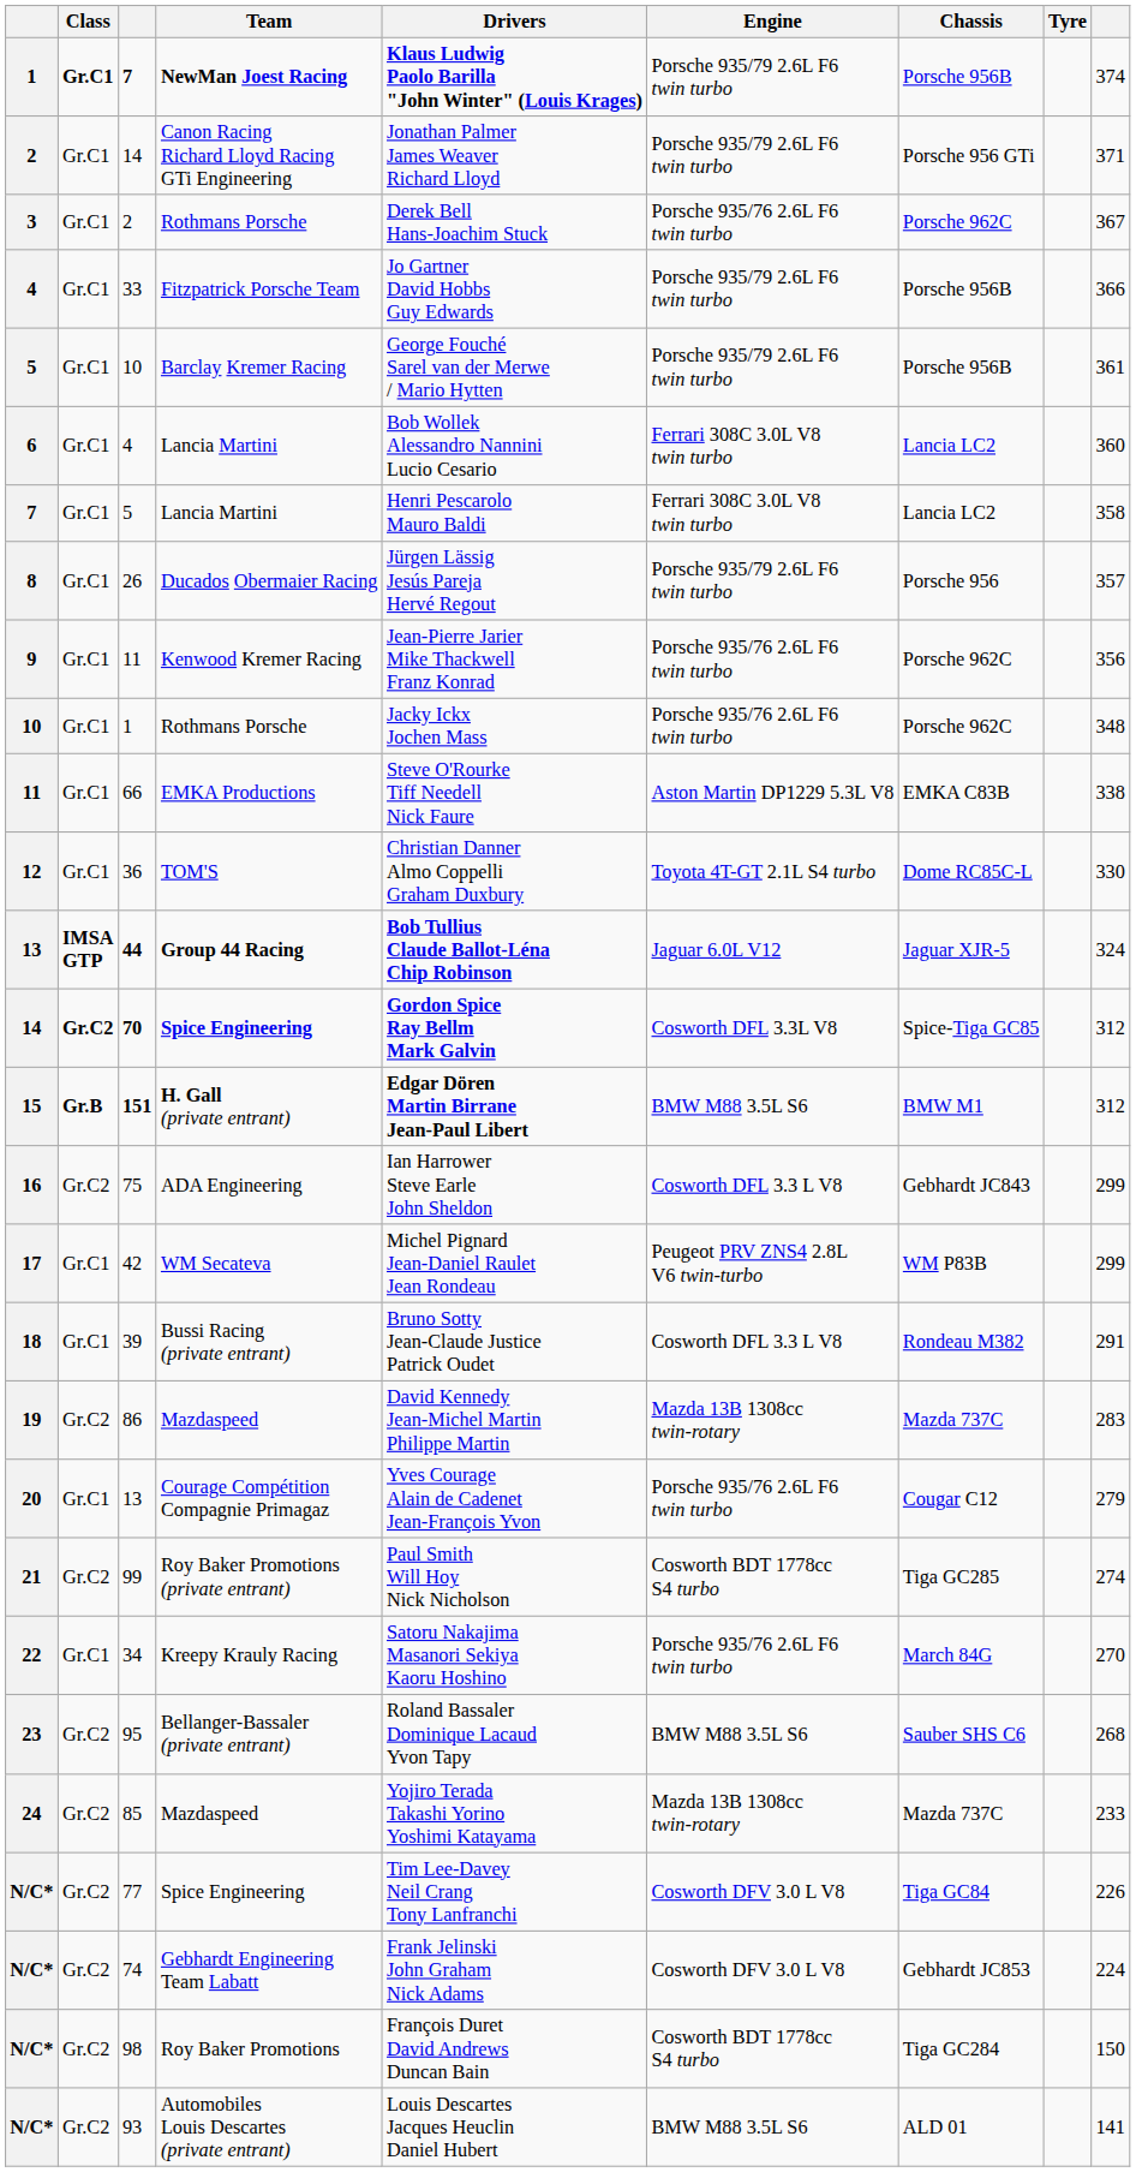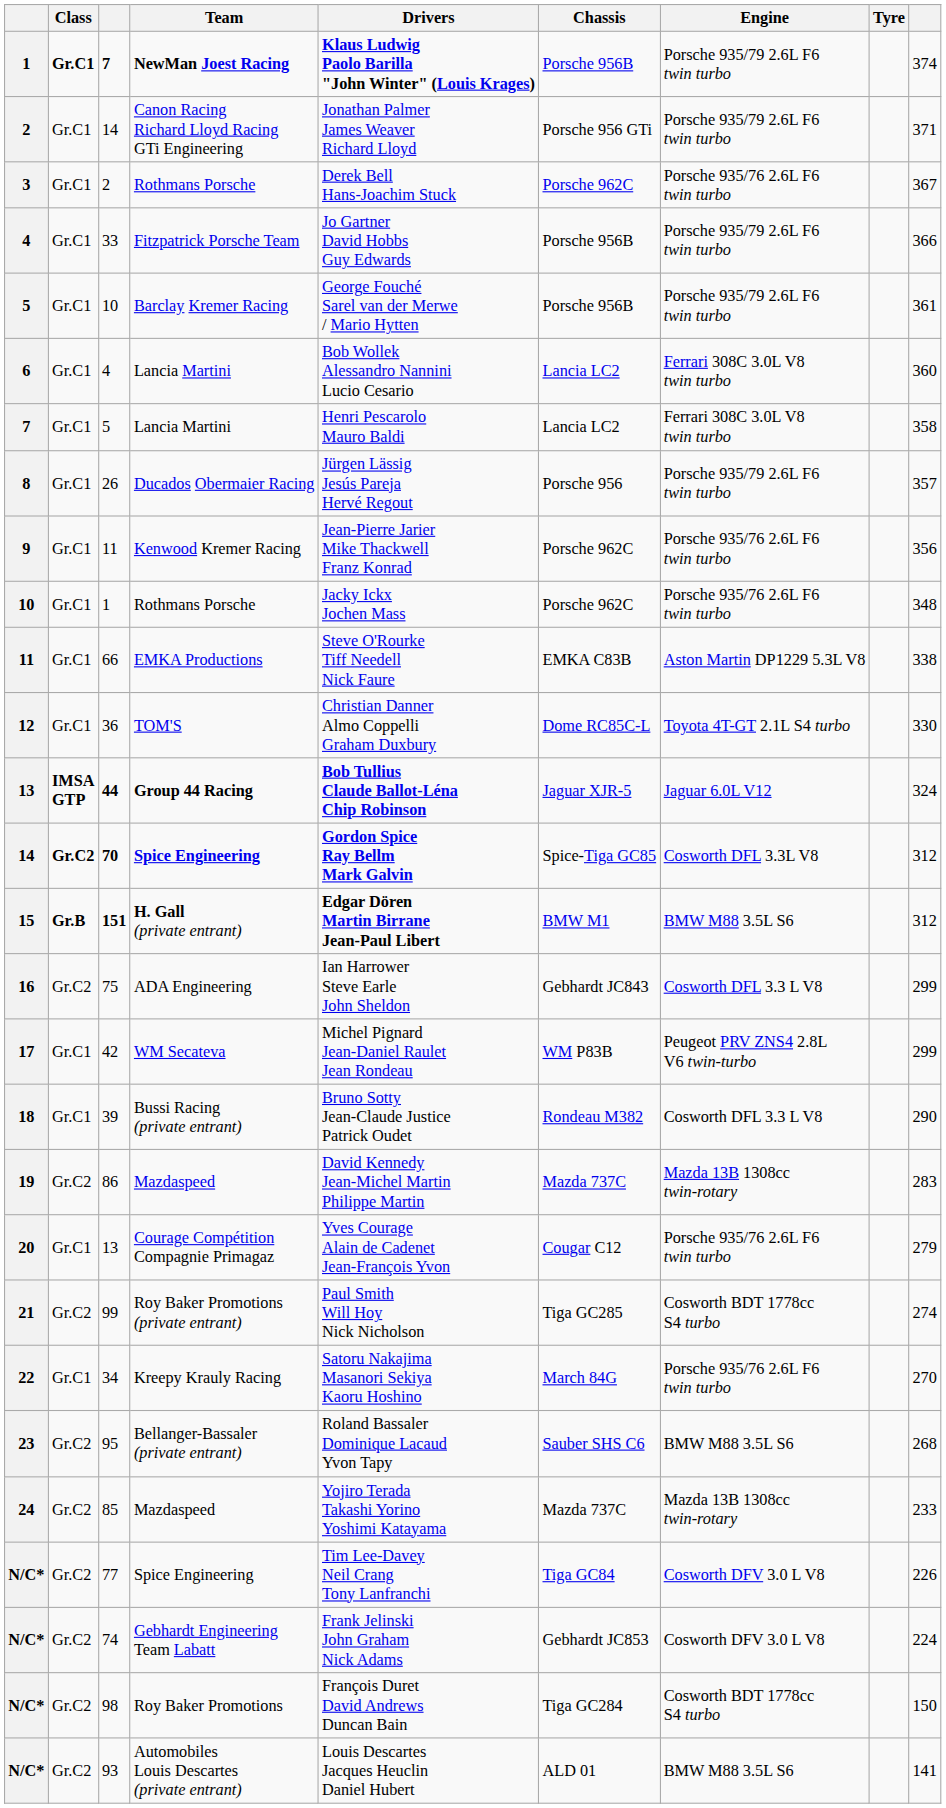 <table class="wikitable" style="font-size: 95%;">
 <tr>
 <th></th>
 <th>Class</th>
 <th></th>
 <th>Team</th>
 <th>Drivers</th>
+<th>Chassis</th>
 <th>Engine</th>
-<th>Chassis</th>
 <th>Tyre</th>
 <th></th>
 </tr>
 <tr>
 <th><strong>1</strong></th>
 <td><strong>Gr.C1</strong></td>
 <td><strong>7</strong></td>
 <td><strong> NewMan <a href='#'>Joest Racing</a> </strong></td>
 <td><strong> <a href='#'>Klaus Ludwig</a><br> <a href='#'>Paolo Barilla</a><br> "John Winter" (<a href='#'>Louis Krages</a>)</strong></td>
+<td><a href='#'>Porsche 956B</a></td>
 <td>Porsche 935/79 2.6L F6<br><em>twin turbo</em></td>
-<td><a href='#'>Porsche 956B</a></td>
 <td></td>
 <td>374</td>
 </tr>
 <tr>
 <th>2</th>
 <td>Gr.C1</td>
 <td>14</td>
 <td> <a href='#'>Canon Racing</a><br> <a href='#'>Richard Lloyd Racing</a><br> GTi Engineering</td>
 <td> <a href='#'>Jonathan Palmer</a><br> <a href='#'>James Weaver</a><br>  <a href='#'>Richard Lloyd</a></td>
+<td>Porsche 956 GTi</td>
 <td>Porsche 935/79 2.6L F6<br><em>twin turbo</em></td>
-<td>Porsche 956 GTi</td>
 <td></td>
 <td>371</td>
 </tr>
 <tr>
 <th>3</th>
 <td>Gr.C1</td>
 <td>2</td>
 <td> <a href='#'>Rothmans Porsche</a></td>
 <td> <a href='#'>Derek Bell</a><br> <a href='#'>Hans-Joachim Stuck</a></td>
+<td><a href='#'>Porsche 962C</a></td>
 <td>Porsche 935/76 2.6L F6<br><em>twin turbo</em></td>
-<td><a href='#'>Porsche 962C</a></td>
 <td></td>
 <td>367</td>
 </tr>
 <tr>
 <th>4</th>
 <td>Gr.C1</td>
 <td>33</td>
 <td> <a href='#'>Fitzpatrick Porsche Team</a></td>
 <td> <a href='#'>Jo Gartner</a><br> <a href='#'>David Hobbs</a><br> <a href='#'>Guy Edwards</a></td>
+<td>Porsche 956B</td>
 <td>Porsche 935/79 2.6L F6<br><em>twin turbo</em></td>
-<td>Porsche 956B</td>
 <td></td>
 <td>366</td>
 </tr>
 <tr>
 <th>5</th>
 <td>Gr.C1</td>
 <td>10</td>
 <td> <a href='#'>Barclay</a> <a href='#'>Kremer Racing</a></td>
 <td> <a href='#'>George Fouché</a><br> <a href='#'>Sarel van der Merwe</a><br>/ <a href='#'>Mario Hytten</a></td>
+<td>Porsche 956B</td>
 <td>Porsche 935/79 2.6L F6<br><em>twin turbo</em></td>
-<td>Porsche 956B</td>
 <td></td>
 <td>361</td>
 </tr>
 <tr>
 <th>6</th>
 <td>Gr.C1</td>
 <td>4</td>
 <td> Lancia <a href='#'>Martini</a></td>
 <td> <a href='#'>Bob Wollek</a><br> <a href='#'>Alessandro Nannini</a><br> Lucio Cesario</td>
+<td><a href='#'>Lancia LC2</a></td>
 <td><a href='#'>Ferrari</a> 308C 3.0L V8<br><em>twin turbo</em></td>
-<td><a href='#'>Lancia LC2</a></td>
 <td></td>
 <td>360</td>
 </tr>
 <tr>
 <th>7</th>
 <td>Gr.C1</td>
 <td>5</td>
 <td> Lancia Martini</td>
 <td> <a href='#'>Henri Pescarolo</a><br> <a href='#'>Mauro Baldi</a></td>
+<td>Lancia LC2</td>
 <td>Ferrari 308C 3.0L V8<br><em>twin turbo</em></td>
-<td>Lancia LC2</td>
 <td></td>
 <td>358</td>
 </tr>
 <tr>
 <th>8</th>
 <td>Gr.C1</td>
 <td>26</td>
 <td> <a href='#'>Ducados</a> <a href='#'>Obermaier Racing</a></td>
 <td> <a href='#'>Jürgen Lässig</a><br> <a href='#'>Jesús Pareja</a><br> <a href='#'>Hervé Regout</a></td>
+<td>Porsche 956</td>
 <td>Porsche 935/79 2.6L F6<br><em>twin turbo</em></td>
-<td>Porsche 956</td>
 <td></td>
 <td>357</td>
 </tr>
 <tr>
 <th>9</th>
 <td>Gr.C1</td>
 <td>11</td>
 <td> <a href='#'>Kenwood</a> Kremer Racing</td>
 <td> <a href='#'>Jean-Pierre Jarier</a><br> <a href='#'>Mike Thackwell</a><br>  <a href='#'>Franz Konrad</a></td>
+<td>Porsche 962C</td>
 <td>Porsche 935/76 2.6L F6<br><em>twin turbo</em></td>
-<td>Porsche 962C</td>
 <td></td>
 <td>356</td>
 </tr>
 <tr>
 <th>10</th>
 <td>Gr.C1</td>
 <td>1</td>
 <td> Rothmans Porsche</td>
 <td> <a href='#'>Jacky Ickx</a><br> <a href='#'>Jochen Mass</a></td>
+<td>Porsche 962C</td>
 <td>Porsche 935/76 2.6L F6<br><em>twin turbo</em></td>
-<td>Porsche 962C</td>
 <td></td>
 <td>348</td>
 </tr>
 <tr>
 <th>11</th>
 <td>Gr.C1</td>
 <td>66</td>
 <td> <a href='#'>EMKA Productions</a></td>
 <td> <a href='#'>Steve O'Rourke</a><br> <a href='#'>Tiff Needell</a><br> <a href='#'>Nick Faure</a></td>
+<td>EMKA C83B</td>
 <td><a href='#'>Aston Martin</a> DP1229 5.3L V8</td>
-<td>EMKA C83B</td>
 <td></td>
 <td>338</td>
 </tr>
 <tr>
 <th>12</th>
 <td>Gr.C1</td>
 <td>36</td>
 <td> <a href='#'>TOM'S</a></td>
 <td> <a href='#'>Christian Danner</a><br>  Almo Coppelli<br> <a href='#'>Graham Duxbury</a></td>
+<td><a href='#'>Dome RC85C-L</a></td>
 <td><a href='#'>Toyota 4T-GT</a> 2.1L S4 <em>turbo</em></td>
-<td><a href='#'>Dome RC85C-L</a></td>
 <td></td>
 <td>330</td>
 </tr>
 <tr>
 <th><strong>13</strong></th>
 <td><strong>IMSA<br>GTP</strong></td>
 <td><strong>44</strong></td>
 <td><strong> Group 44 Racing</strong></td>
 <td><strong> <a href='#'>Bob Tullius</a><br> <a href='#'>Claude Ballot-Léna</a><br> <a href='#'>Chip Robinson</a> </strong></td>
+<td><a href='#'>Jaguar XJR-5</a></td>
 <td><a href='#'>Jaguar 6.0L V12</a></td>
-<td><a href='#'>Jaguar XJR-5</a></td>
 <td></td>
 <td>324</td>
 </tr>
 <tr>
 <th><strong>14</strong></th>
 <td><strong>Gr.C2</strong></td>
 <td><strong>70</strong></td>
 <td><strong> <a href='#'>Spice Engineering</a> </strong></td>
 <td><strong> <a href='#'>Gordon Spice</a><br> <a href='#'>Ray Bellm</a><br> <a href='#'>Mark Galvin</a> </strong></td>
+<td>Spice-<a href='#'>Tiga GC85</a></td>
 <td><a href='#'>Cosworth DFL</a> 3.3L V8</td>
-<td>Spice-<a href='#'>Tiga GC85</a></td>
 <td></td>
 <td>312</td>
 </tr>
 <tr>
 <th><strong>15</strong></th>
 <td><strong>Gr.B</strong></td>
 <td><strong>151</strong></td>
 <td><strong> H. Gall</strong><br><em>(private entrant)</em></td>
 <td><strong> Edgar Dören<br> <a href='#'>Martin Birrane</a><br> Jean-Paul Libert </strong></td>
+<td><a href='#'>BMW M1</a></td>
 <td><a href='#'>BMW M88</a> 3.5L S6</td>
-<td><a href='#'>BMW M1</a></td>
 <td></td>
 <td>312</td>
 </tr>
 <tr>
 <th>16</th>
 <td>Gr.C2</td>
 <td>75</td>
 <td> ADA Engineering</td>
 <td> Ian Harrower<br> Steve Earle<br> <a href='#'>John Sheldon</a></td>
+<td>Gebhardt JC843</td>
 <td><a href='#'>Cosworth DFL</a> 3.3 L V8</td>
-<td>Gebhardt JC843</td>
 <td></td>
 <td>299</td>
 </tr>
 <tr>
 <th>17</th>
 <td>Gr.C1</td>
 <td>42</td>
 <td> <a href='#'>WM Secateva</a></td>
 <td> Michel Pignard<br> <a href='#'>Jean-Daniel Raulet</a><br> <a href='#'>Jean Rondeau</a></td>
+<td><a href='#'>WM</a> P83B</td>
 <td>Peugeot <a href='#'>PRV ZNS4</a> 2.8L<br> V6 <em>twin-turbo</em></td>
-<td><a href='#'>WM</a> P83B</td>
 <td></td>
 <td>299</td>
 </tr>
 <tr>
 <th>18</th>
 <td>Gr.C1</td>
 <td>39</td>
 <td> Bussi Racing<br><em>(private entrant)</em></td>
 <td> <a href='#'>Bruno Sotty</a><br> Jean-Claude Justice<br> Patrick Oudet</td>
+<td><a href='#'>Rondeau M382</a></td>
 <td>Cosworth DFL 3.3 L V8</td>
-<td><a href='#'>Rondeau M382</a></td>
 <td></td>
-<td>291</td>
+<td>290</td>
 </tr>
 <tr>
 <th>19</th>
 <td>Gr.C2</td>
 <td>86</td>
 <td> <a href='#'>Mazdaspeed</a></td>
 <td> <a href='#'>David Kennedy</a><br> <a href='#'>Jean-Michel Martin</a><br> <a href='#'>Philippe Martin</a></td>
+<td><a href='#'>Mazda 737C</a></td>
 <td><a href='#'>Mazda 13B</a> 1308cc<br> <em>twin-rotary</em></td>
-<td><a href='#'>Mazda 737C</a></td>
 <td></td>
 <td>283</td>
 </tr>
 <tr>
 <th>20</th>
 <td>Gr.C1</td>
 <td>13</td>
 <td> <a href='#'>Courage Compétition</a><br> Compagnie Primagaz</td>
 <td> <a href='#'>Yves Courage</a><br> <a href='#'>Alain de Cadenet</a><br>  <a href='#'>Jean-François Yvon</a></td>
+<td><a href='#'>Cougar</a> C12</td>
 <td>Porsche 935/76 2.6L F6<br><em>twin turbo</em></td>
-<td><a href='#'>Cougar</a> C12</td>
 <td></td>
 <td>279</td>
 </tr>
 <tr>
 <th>21</th>
 <td>Gr.C2</td>
 <td>99</td>
 <td> Roy Baker Promotions<br><em>(private entrant)</em></td>
 <td> <a href='#'>Paul Smith</a><br> <a href='#'>Will Hoy</a><br> Nick Nicholson</td>
+<td>Tiga GC285</td>
 <td>Cosworth BDT 1778cc<br>S4 <em>turbo</em></td>
-<td>Tiga GC285</td>
 <td></td>
 <td>274</td>
 </tr>
 <tr>
 <th>22</th>
 <td>Gr.C1</td>
 <td>34</td>
 <td> Kreepy Krauly Racing</td>
 <td> <a href='#'>Satoru Nakajima</a><br> <a href='#'>Masanori Sekiya</a><br> <a href='#'>Kaoru Hoshino</a></td>
+<td><a href='#'>March 84G</a></td>
 <td>Porsche 935/76 2.6L F6<br><em>twin turbo</em></td>
-<td><a href='#'>March 84G</a></td>
 <td></td>
 <td>270</td>
 </tr>
 <tr>
 <th>23</th>
 <td>Gr.C2</td>
 <td>95</td>
 <td> Bellanger-Bassaler<br><em>(private entrant)</em></td>
 <td> Roland Bassaler<br> <a href='#'>Dominique Lacaud</a><br> Yvon Tapy</td>
+<td><a href='#'>Sauber SHS C6</a></td>
 <td>BMW M88 3.5L S6</td>
-<td><a href='#'>Sauber SHS C6</a></td>
 <td></td>
 <td>268</td>
 </tr>
 <tr>
 <th>24</th>
 <td>Gr.C2</td>
 <td>85</td>
 <td> Mazdaspeed</td>
 <td> <a href='#'>Yojiro Terada</a><br> <a href='#'>Takashi Yorino</a> <br> <a href='#'>Yoshimi Katayama</a></td>
+<td>Mazda 737C</td>
 <td>Mazda 13B 1308cc<br> <em>twin-rotary</em></td>
-<td>Mazda 737C</td>
 <td></td>
 <td>233</td>
 </tr>
 <tr>
 <th>N/C*</th>
 <td>Gr.C2</td>
 <td>77</td>
 <td> Spice Engineering</td>
 <td> <a href='#'>Tim Lee-Davey</a><br> <a href='#'>Neil Crang</a><br> <a href='#'>Tony Lanfranchi</a></td>
+<td><a href='#'>Tiga GC84</a></td>
 <td><a href='#'>Cosworth DFV</a> 3.0 L V8</td>
-<td><a href='#'>Tiga GC84</a></td>
 <td></td>
 <td>226</td>
 </tr>
 <tr>
 <th>N/C*</th>
 <td>Gr.C2</td>
 <td>74</td>
 <td> <a href='#'>Gebhardt Engineering</a> <br> Team <a href='#'>Labatt</a></td>
 <td> <a href='#'>Frank Jelinski</a><br> <a href='#'>John Graham</a><br> <a href='#'>Nick Adams</a></td>
+<td>Gebhardt JC853</td>
 <td>Cosworth DFV 3.0 L V8</td>
-<td>Gebhardt JC853</td>
 <td></td>
 <td>224</td>
 </tr>
 <tr>
 <th>N/C*</th>
 <td>Gr.C2</td>
 <td>98</td>
 <td> Roy Baker Promotions</td>
 <td> François Duret<br> <a href='#'>David Andrews</a><br> Duncan Bain</td>
+<td>Tiga GC284</td>
 <td>Cosworth BDT 1778cc<br>S4 <em>turbo</em></td>
-<td>Tiga GC284</td>
 <td></td>
 <td>150</td>
 </tr>
 <tr>
 <th>N/C*</th>
 <td>Gr.C2</td>
 <td>93</td>
 <td> Automobiles <br>Louis Descartes<br><em>(private entrant)</em></td>
 <td> Louis Descartes<br> Jacques Heuclin<br> Daniel Hubert</td>
+<td>ALD 01</td>
 <td>BMW M88 3.5L S6</td>
-<td>ALD 01</td>
 <td></td>
 <td>141</td>
 </tr>
 </table>
